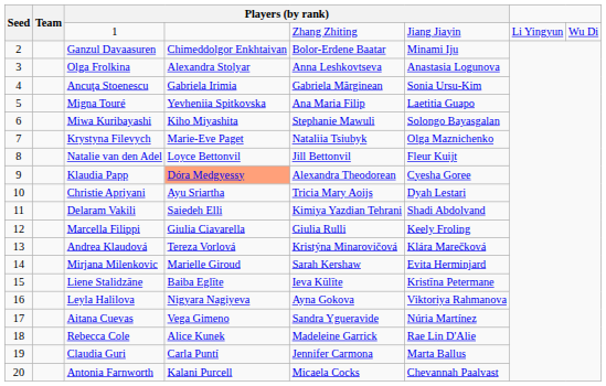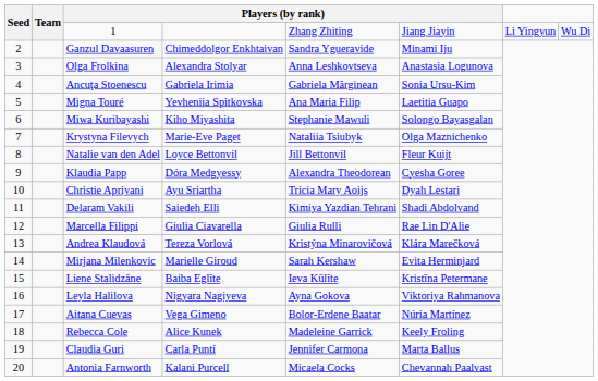 <table class="wikitable sortable">
 <tr>
 <th rowspan=2>Seed</th>
 <th rowspan=2>Team</th>
 <th width=220px colspan=4>Players (by rank)</th>
 </tr>
 <tr>
 <td align=center>1</td>
 <td></td>
 <td><a href='#'>Zhang Zhiting</a></td>
 <td><a href='#'>Jiang Jiayin</a></td>
 <td><a href='#'>Li Yingyun</a></td>
 <td><a href='#'>Wu Di</a></td>
 </tr>
 <tr>
 <td align=center>2</td>
 <td></td>
 <td><a href='#'>Ganzul Davaasuren</a></td>
 <td><a href='#'>Chimeddolgor Enkhtaivan</a></td>
-<td><a href='#'>Bolor-Erdene Baatar</a></td>
+<td><a href='#'>Sandra Ygueravide</a></td>
 <td><a href='#'>Minami Iju</a></td>
 </tr>
 <tr>
 <td align=center>3</td>
 <td></td>
 <td><a href='#'>Olga Frolkina</a></td>
 <td><a href='#'>Alexandra Stolyar</a></td>
 <td><a href='#'>Anna Leshkovtseva</a></td>
 <td><a href='#'>Anastasia Logunova</a></td>
 </tr>
 <tr>
 <td align=center>4</td>
 <td></td>
 <td><a href='#'>Ancuţa Stoenescu</a></td>
 <td><a href='#'>Gabriela Irimia</a></td>
 <td><a href='#'>Gabriela Mărginean</a></td>
 <td><a href='#'>Sonia Ursu-Kim</a></td>
 </tr>
 <tr>
 <td align=center>5</td>
 <td></td>
 <td><a href='#'>Migna Touré</a></td>
 <td><a href='#'>Yevheniia Spitkovska</a></td>
 <td><a href='#'>Ana Maria Filip</a></td>
 <td><a href='#'>Laetitia Guapo</a></td>
 </tr>
 <tr>
 <td align=center>6</td>
 <td></td>
 <td><a href='#'>Miwa Kuribayashi</a></td>
 <td><a href='#'>Kiho Miyashita</a></td>
 <td><a href='#'>Stephanie Mawuli</a></td>
 <td><a href='#'>Solongo Bayasgalan</a></td>
 </tr>
 <tr>
 <td align=center>7</td>
 <td></td>
 <td><a href='#'>Krystyna Filevych</a></td>
 <td><a href='#'>Marie-Eve Paget</a></td>
 <td><a href='#'>Nataliia Tsiubyk</a></td>
 <td><a href='#'>Olga Maznichenko</a></td>
 </tr>
 <tr>
 <td align=center>8</td>
 <td></td>
 <td><a href='#'>Natalie van den Adel</a></td>
 <td><a href='#'>Loyce Bettonvil</a></td>
 <td><a href='#'>Jill Bettonvil</a></td>
 <td><a href='#'>Fleur Kuijt</a></td>
 </tr>
 <tr>
 <td align=center>9</td>
 <td></td>
 <td><a href='#'>Klaudia Papp</a></td>
-<td style="background: lightsalmon;"><a href='#'>Dóra Medgyessy</a></td>
+<td><a href='#'>Dóra Medgyessy</a></td>
 <td><a href='#'>Alexandra Theodorean</a></td>
 <td><a href='#'>Cyesha Goree</a></td>
 </tr>
 <tr>
 <td align=center>10</td>
 <td></td>
 <td><a href='#'>Christie Apriyani</a></td>
 <td><a href='#'>Ayu Sriartha</a></td>
 <td><a href='#'>Tricia Mary Aoijs</a></td>
 <td><a href='#'>Dyah Lestari</a></td>
 </tr>
 <tr>
 <td align=center>11</td>
 <td></td>
 <td><a href='#'>Delaram Vakili</a></td>
 <td><a href='#'>Saiedeh Elli</a></td>
 <td><a href='#'>Kimiya Yazdian Tehrani</a></td>
 <td><a href='#'>Shadi Abdolvand</a></td>
 </tr>
 <tr>
 <td align=center>12</td>
 <td></td>
 <td><a href='#'>Marcella Filippi</a></td>
 <td><a href='#'>Giulia Ciavarella</a></td>
 <td><a href='#'>Giulia Rulli</a></td>
-<td><a href='#'>Keely Froling</a></td>
+<td><a href='#'>Rae Lin D'Alie</a></td>
 </tr>
 <tr>
 <td align=center>13</td>
 <td></td>
 <td><a href='#'>Andrea Klaudová</a></td>
 <td><a href='#'>Tereza Vorlová</a></td>
 <td><a href='#'>Kristýna Minarovičová</a></td>
 <td><a href='#'>Klára Marečková</a></td>
 </tr>
 <tr>
 <td align=center>14</td>
 <td></td>
 <td><a href='#'>Mirjana Milenkovic</a></td>
 <td><a href='#'>Marielle Giroud</a></td>
 <td><a href='#'>Sarah Kershaw</a></td>
 <td><a href='#'>Evita Herminjard</a></td>
 </tr>
 <tr>
 <td align=center>15</td>
 <td></td>
 <td><a href='#'>Liene Stalidzāne</a></td>
 <td><a href='#'>Baiba Eglīte</a></td>
 <td><a href='#'>Ieva Kūlīte</a></td>
 <td><a href='#'>Kristīna Petermane</a></td>
 </tr>
 <tr>
 <td align=center>16</td>
 <td></td>
 <td><a href='#'>Leyla Halilova</a></td>
 <td><a href='#'>Nigyara Nagiyeva</a></td>
 <td><a href='#'>Ayna Gokova</a></td>
 <td><a href='#'>Viktoriya Rahmanova</a></td>
 </tr>
 <tr>
 <td align=center>17</td>
 <td></td>
 <td><a href='#'>Aitana Cuevas</a></td>
 <td><a href='#'>Vega Gimeno</a></td>
-<td><a href='#'>Sandra Ygueravide</a></td>
+<td><a href='#'>Bolor-Erdene Baatar</a></td>
 <td><a href='#'>Núria Martínez</a></td>
 </tr>
 <tr>
 <td align=center>18</td>
 <td></td>
 <td><a href='#'>Rebecca Cole</a></td>
 <td><a href='#'>Alice Kunek</a></td>
 <td><a href='#'>Madeleine Garrick</a></td>
-<td><a href='#'>Rae Lin D'Alie</a></td>
+<td><a href='#'>Keely Froling</a></td>
 </tr>
 <tr>
 <td align=center>19</td>
 <td></td>
 <td><a href='#'>Claudia Guri</a></td>
 <td><a href='#'>Carla Puntí</a></td>
 <td><a href='#'>Jennifer Carmona</a></td>
 <td><a href='#'>Marta Ballus</a></td>
 </tr>
 <tr>
 <td align=center>20</td>
 <td></td>
 <td><a href='#'>Antonia Farnworth</a></td>
 <td><a href='#'>Kalani Purcell</a></td>
 <td><a href='#'>Micaela Cocks</a></td>
 <td><a href='#'>Chevannah Paalvast</a></td>
 </tr>
 </table>
